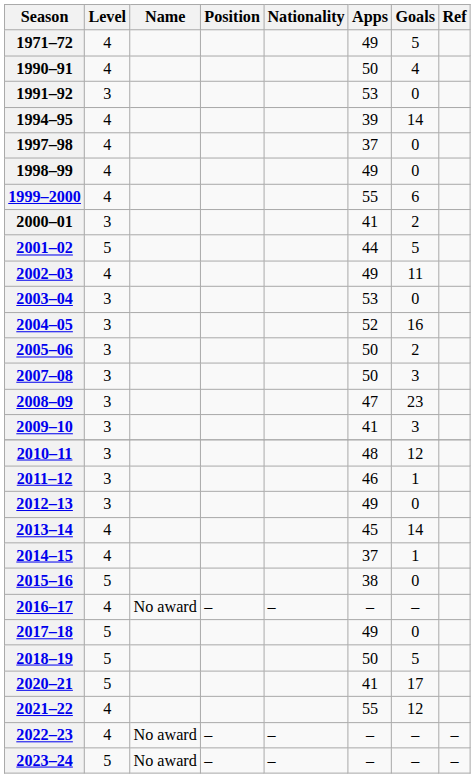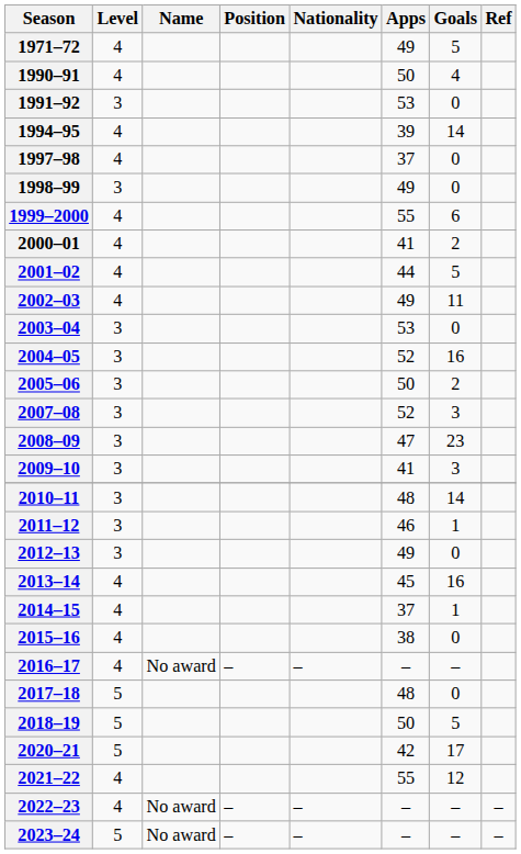 <table class="wikitable sortable plainrowheaders" style=text-align:center>
 <tr>
 <th>Season</th>
 <th>Level</th>
 <th>Name</th>
 <th>Position</th>
 <th>Nationality</th>
 <th>Apps</th>
 <th>Goals</th>
 <th class=unsortable>Ref</th>
 </tr>
 <tr>
 <th scope=row style=text-align:center>1971–72</th>
 <td>4</td>
 <td align=left></td>
 <td align=left></td>
 <td align=left></td>
 <td>49</td>
 <td>5</td>
 <td></td>
 </tr>
 <tr>
 <th scope=row style=text-align:center>1990–91</th>
 <td>4</td>
 <td align=left></td>
 <td align=left></td>
 <td align=left></td>
 <td>50</td>
 <td>4</td>
 <td></td>
 </tr>
 <tr>
 <th scope=row style=text-align:center>1991–92</th>
 <td>3</td>
 <td align=left></td>
 <td align=left></td>
 <td align=left></td>
 <td>53</td>
 <td>0</td>
 <td></td>
 </tr>
 <tr>
 <th scope=row style=text-align:center>1994–95</th>
 <td>4</td>
 <td align=left></td>
 <td align=left></td>
 <td align=left></td>
 <td>39</td>
 <td>14</td>
 <td></td>
 </tr>
 <tr>
 <th scope=row style=text-align:center>1997–98</th>
 <td>4</td>
 <td align=left></td>
 <td align=left></td>
 <td align=left></td>
 <td>37</td>
 <td>0</td>
 <td></td>
 </tr>
 <tr>
 <th scope=row style=text-align:center>1998–99</th>
-<td>4</td>
+<td>3</td>
 <td align=left></td>
 <td align=left></td>
 <td align=left></td>
 <td>49</td>
 <td>0</td>
 <td></td>
 </tr>
 <tr>
 <th scope=row style=text-align:center><a href='#'>1999–2000</a></th>
 <td>4</td>
 <td align=left></td>
 <td align=left></td>
 <td align=left></td>
 <td>55</td>
 <td>6</td>
 <td></td>
 </tr>
 <tr>
 <th scope=row style=text-align:center>2000–01</th>
-<td>3</td>
+<td>4</td>
 <td align=left></td>
 <td align=left></td>
 <td align=left></td>
 <td>41</td>
 <td>2</td>
 <td></td>
 </tr>
 <tr>
 <th scope=row style=text-align:center><a href='#'>2001–02</a></th>
-<td>5</td>
+<td>4</td>
 <td align=left></td>
 <td align=left></td>
 <td align=left></td>
 <td>44</td>
 <td>5</td>
 <td></td>
 </tr>
 <tr>
 <th scope=row style=text-align:center><a href='#'>2002–03</a></th>
 <td>4</td>
 <td align=left></td>
 <td align=left></td>
 <td align=left></td>
 <td>49</td>
 <td>11</td>
 <td></td>
 </tr>
 <tr>
 <th scope=row style=text-align:center><a href='#'>2003–04</a></th>
 <td>3</td>
 <td align=left></td>
 <td align=left></td>
 <td align=left></td>
 <td>53</td>
 <td>0</td>
 <td></td>
 </tr>
 <tr>
 <th scope=row style=text-align:center><a href='#'>2004–05</a></th>
 <td>3</td>
 <td align=left></td>
 <td align=left></td>
 <td align=left></td>
 <td>52</td>
 <td>16</td>
 <td></td>
 </tr>
 <tr>
 <th scope=row style=text-align:center><a href='#'>2005–06</a></th>
 <td>3</td>
 <td align=left></td>
 <td align=left></td>
 <td align=left></td>
 <td>50</td>
 <td>2</td>
 <td></td>
 </tr>
 <tr>
 <th scope=row style=text-align:center><a href='#'>2007–08</a></th>
 <td>3</td>
 <td align=left></td>
 <td align=left></td>
 <td align=left></td>
-<td>50</td>
+<td>52</td>
 <td>3</td>
 <td></td>
 </tr>
 <tr>
 <th scope=row style=text-align:center><a href='#'>2008–09</a></th>
 <td>3</td>
 <td align=left></td>
 <td align=left></td>
 <td align=left></td>
 <td>47</td>
 <td>23</td>
 <td></td>
 </tr>
 <tr>
 <th scope=row style=text-align:center><a href='#'>2009–10</a></th>
 <td>3</td>
 <td align=left></td>
 <td align=left></td>
 <td align=left></td>
 <td>41</td>
 <td>3</td>
 <td></td>
 </tr>
 <tr>
 </tr>
 <tr>
 <th scope=row style=text-align:center><a href='#'>2010–11</a></th>
 <td>3</td>
 <td align=left></td>
 <td align=left></td>
 <td align=left></td>
 <td>48</td>
-<td>12</td>
+<td>14</td>
 <td></td>
 </tr>
 <tr>
 <th scope=row style=text-align:center><a href='#'>2011–12</a></th>
 <td>3</td>
 <td align=left></td>
 <td align=left></td>
 <td align=left></td>
 <td>46</td>
 <td>1</td>
 <td></td>
 </tr>
 <tr>
 <th scope=row style=text-align:center><a href='#'>2012–13</a></th>
 <td>3</td>
 <td align=left></td>
 <td align=left></td>
 <td align=left></td>
 <td>49</td>
 <td>0</td>
 <td></td>
 </tr>
 <tr>
 <th scope=row style=text-align:center><a href='#'>2013–14</a></th>
 <td>4</td>
 <td align=left></td>
 <td align=left></td>
 <td align=left></td>
 <td>45</td>
-<td>14</td>
+<td>16</td>
 <td></td>
 </tr>
 <tr>
 <th scope=row style=text-align:center><a href='#'>2014–15</a></th>
 <td>4</td>
 <td align=left></td>
 <td align=left></td>
 <td align=left></td>
 <td>37</td>
 <td>1</td>
 <td></td>
 </tr>
 <tr>
 <th scope=row style=text-align:center><a href='#'>2015–16</a></th>
-<td>5</td>
+<td>4</td>
 <td align=left></td>
 <td align=left></td>
 <td align=left></td>
 <td>38</td>
 <td>0</td>
 <td></td>
 </tr>
 <tr>
 <th scope=row style=text-align:center><a href='#'>2016–17</a></th>
 <td>4</td>
 <td align=left>No award</td>
 <td align=left>–</td>
 <td align=left>–</td>
 <td>–</td>
 <td>–</td>
 </tr>
 <tr>
 <th scope=row style=text-align:center><a href='#'>2017–18</a></th>
 <td>5</td>
 <td align=left></td>
 <td align=left></td>
 <td align=left></td>
-<td>49</td>
+<td>48</td>
 <td>0</td>
 <td></td>
 </tr>
 <tr>
 <th scope=row style=text-align:center><a href='#'>2018–19</a></th>
 <td>5</td>
 <td align=left></td>
 <td align=left></td>
 <td align=left></td>
 <td>50</td>
 <td>5</td>
 <td></td>
 </tr>
 <tr>
 <th scope=row style=text-align:center><a href='#'>2020–21</a></th>
 <td>5</td>
 <td align=left></td>
 <td align=left></td>
 <td align=left></td>
-<td>41</td>
+<td>42</td>
 <td>17</td>
 <td></td>
 </tr>
 <tr>
 <th scope=row style=text-align:center><a href='#'>2021–22</a></th>
 <td>4</td>
 <td align=left></td>
 <td align=left></td>
 <td align=left></td>
 <td>55</td>
 <td>12</td>
 <td></td>
 </tr>
 <tr>
 <th scope=row style=text-align:center><a href='#'>2022–23</a></th>
 <td>4</td>
 <td align=left>No award</td>
 <td align=left>–</td>
 <td align=left>–</td>
 <td>–</td>
 <td>–</td>
 <td>–</td>
 </tr>
 <tr>
 <th scope=row style=text-align:center><a href='#'>2023–24</a></th>
 <td>5</td>
 <td align=left>No award</td>
 <td align=left>–</td>
 <td align=left>–</td>
 <td>–</td>
 <td>–</td>
 <td>–</td>
 </tr>
 </table>
